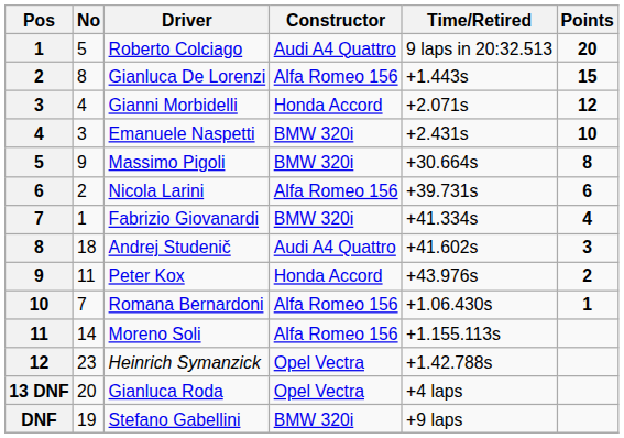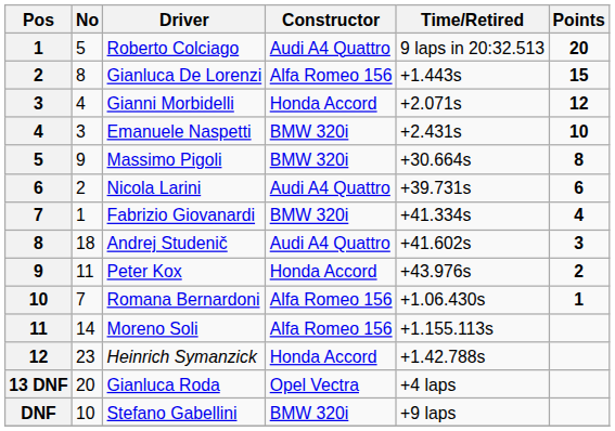 <table class="wikitable" style="font-size: 80%;">
 <tr>
 <th>Pos</th>
 <th>No</th>
 <th>Driver</th>
 <th>Constructor</th>
 <th>Time/Retired</th>
 <th>Points</th>
 </tr>
 <tr>
 <th>1</th>
 <td>5</td>
 <td> <a href='#'>Roberto Colciago</a></td>
 <td><a href='#'>Audi A4 Quattro</a></td>
 <td>9 laps in 20:32.513</td>
 <td style="text-align:center"><strong>20</strong></td>
 </tr>
 <tr>
 <th>2</th>
 <td>8</td>
 <td> <a href='#'>Gianluca De Lorenzi</a></td>
 <td><a href='#'>Alfa Romeo 156</a></td>
 <td>+1.443s</td>
 <td style="text-align:center"><strong>15</strong></td>
 </tr>
 <tr>
 <th>3</th>
 <td>4</td>
 <td> <a href='#'>Gianni Morbidelli</a></td>
 <td><a href='#'>Honda Accord</a></td>
 <td>+2.071s</td>
 <td style="text-align:center"><strong>12</strong></td>
 </tr>
 <tr>
 <th>4</th>
 <td>3</td>
 <td> <a href='#'>Emanuele Naspetti</a></td>
 <td><a href='#'>BMW 320i</a></td>
 <td>+2.431s</td>
 <td style="text-align:center"><strong>10</strong></td>
 </tr>
 <tr>
 <th>5</th>
 <td>9</td>
 <td> <a href='#'>Massimo Pigoli</a></td>
 <td><a href='#'>BMW 320i</a></td>
 <td>+30.664s</td>
 <td style="text-align:center"><strong>8</strong></td>
 </tr>
 <tr>
 <th>6</th>
 <td>2</td>
 <td> <a href='#'>Nicola Larini</a></td>
-<td><a href='#'>Alfa Romeo 156</a></td>
+<td><a href='#'>Audi A4 Quattro</a></td>
 <td>+39.731s</td>
 <td style="text-align:center"><strong>6</strong></td>
 </tr>
 <tr>
 <th>7</th>
 <td>1</td>
 <td> <a href='#'>Fabrizio Giovanardi</a></td>
 <td><a href='#'>BMW 320i</a></td>
 <td>+41.334s</td>
 <td style="text-align:center"><strong>4</strong></td>
 </tr>
 <tr>
 <th>8</th>
 <td>18</td>
 <td> <a href='#'>Andrej Studenič</a></td>
 <td><a href='#'>Audi A4 Quattro</a></td>
 <td>+41.602s</td>
 <td style="text-align:center"><strong>3</strong></td>
 </tr>
 <tr>
 <th>9</th>
 <td>11</td>
 <td> <a href='#'>Peter Kox</a></td>
 <td><a href='#'>Honda Accord</a></td>
 <td>+43.976s</td>
 <td style="text-align:center"><strong>2</strong></td>
 </tr>
 <tr>
 <th>10</th>
 <td>7</td>
 <td> <a href='#'>Romana Bernardoni</a></td>
 <td><a href='#'>Alfa Romeo 156</a></td>
 <td>+1.06.430s</td>
 <td style="text-align:center"><strong>1</strong></td>
 </tr>
 <tr>
 <th>11</th>
 <td>14</td>
 <td> <a href='#'>Moreno Soli</a></td>
 <td><a href='#'>Alfa Romeo 156</a></td>
 <td>+1.155.113s</td>
 <td></td>
 </tr>
 <tr>
 <th>12</th>
 <td>23</td>
 <td> <em>Heinrich Symanzick</em></td>
-<td><a href='#'>Opel Vectra</a></td>
+<td><a href='#'>Honda Accord</a></td>
 <td>+1.42.788s</td>
 <td></td>
 </tr>
 <tr>
 <th>13 DNF</th>
 <td>20</td>
 <td> <a href='#'>Gianluca Roda</a></td>
 <td><a href='#'>Opel Vectra</a></td>
 <td>+4 laps</td>
 <td></td>
 </tr>
 <tr>
 <th>DNF</th>
-<td>19</td>
+<td>10</td>
 <td> <a href='#'>Stefano Gabellini</a></td>
 <td><a href='#'>BMW 320i</a></td>
 <td>+9 laps</td>
 <td></td>
 </tr>
 <tr>
 </tr>
 </table>
